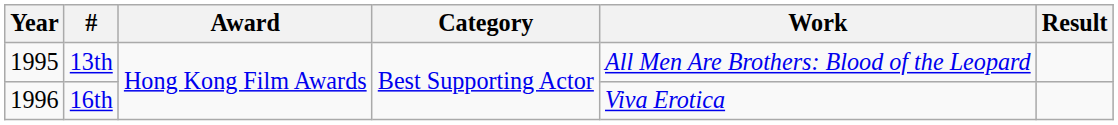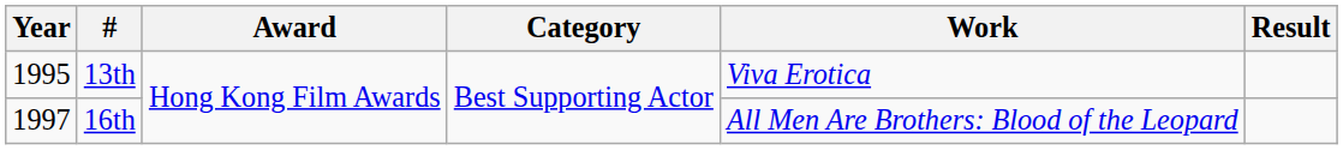 <table class="wikitable sortable">
 <tr>
 <th>Year</th>
 <th>#</th>
 <th>Award</th>
 <th>Category</th>
 <th>Work</th>
 <th>Result</th>
 </tr>
 <tr>
 <td>1995</td>
 <td><a href='#'>13th</a></td>
 <td rowspan=2><a href='#'>Hong Kong Film Awards</a></td>
 <td rowspan=2><a href='#'>Best Supporting Actor</a></td>
+<td><em><a href='#'>Viva Erotica</a></em></td>
+<td></td>
+</tr>
+<tr>
+<td>1997</td>
+<td><a href='#'>16th</a></td>
 <td><em><a href='#'>All Men Are Brothers: Blood of the Leopard</a></em></td>
 <td></td>
 </tr>
-<tr>
-<td>1996</td>
-<td><a href='#'>16th</a></td>
-<td><em><a href='#'>Viva Erotica</a></em></td>
-<td></td>
-</tr>
 </table>
